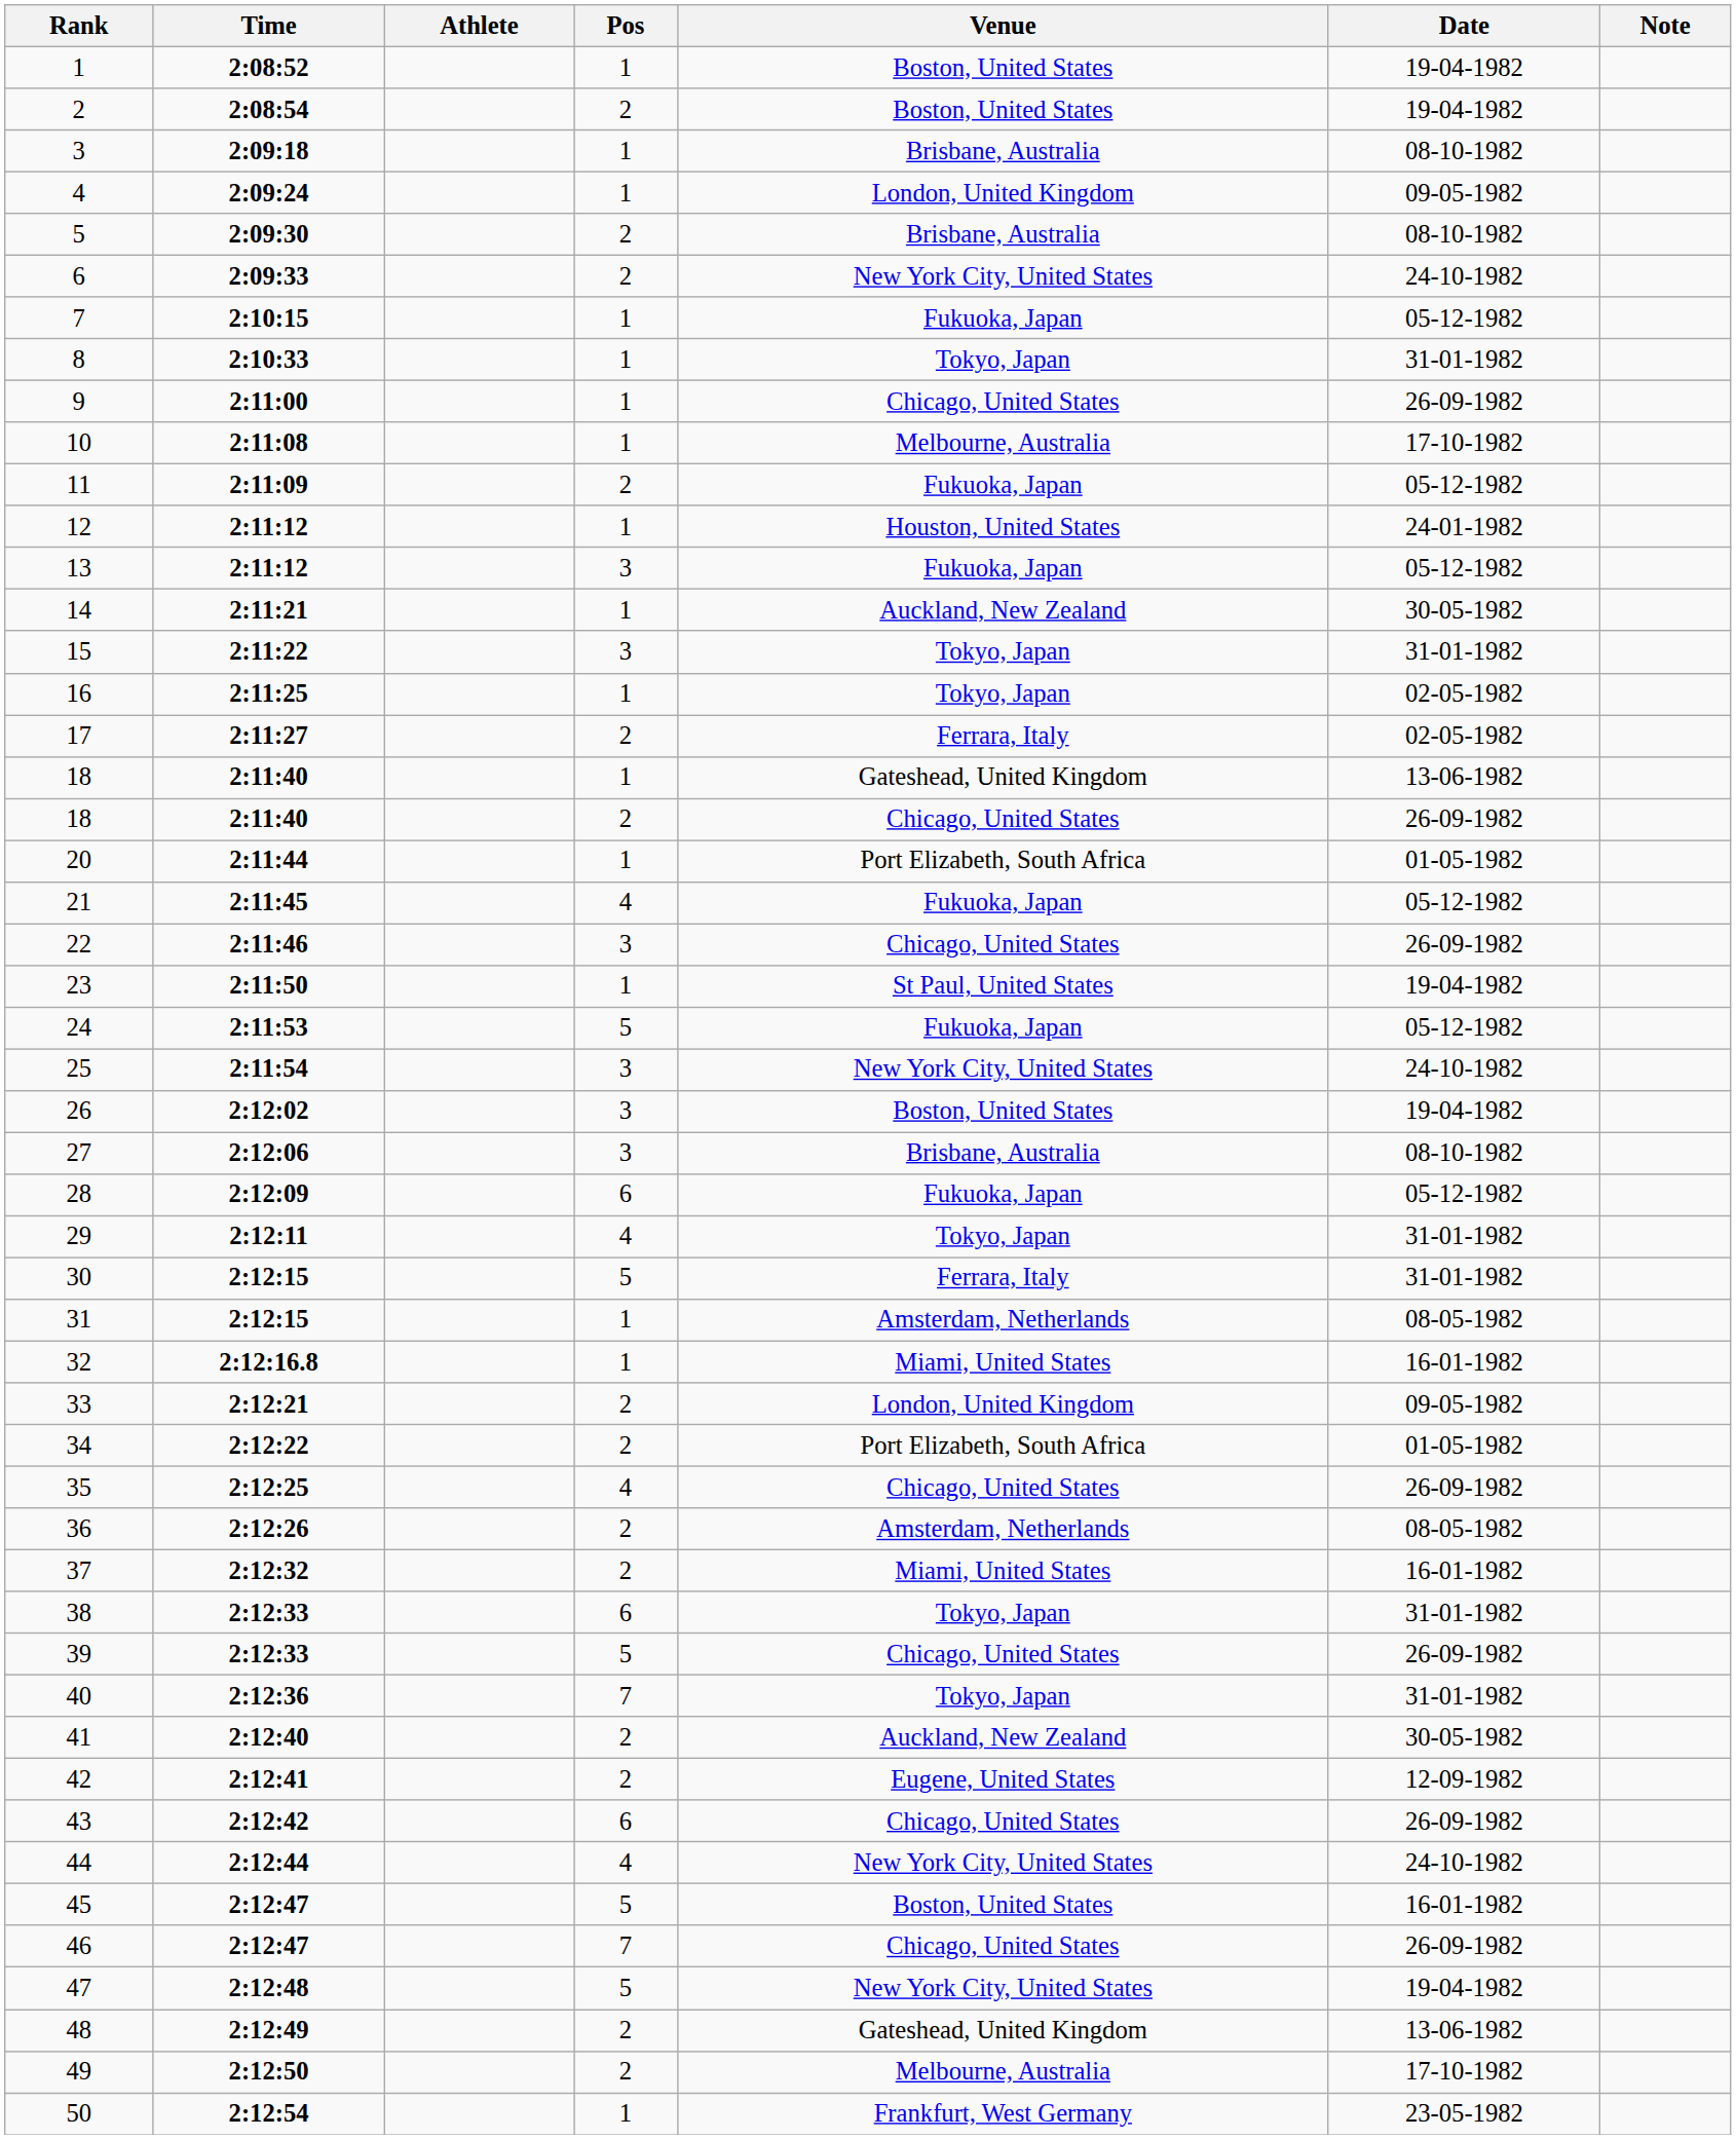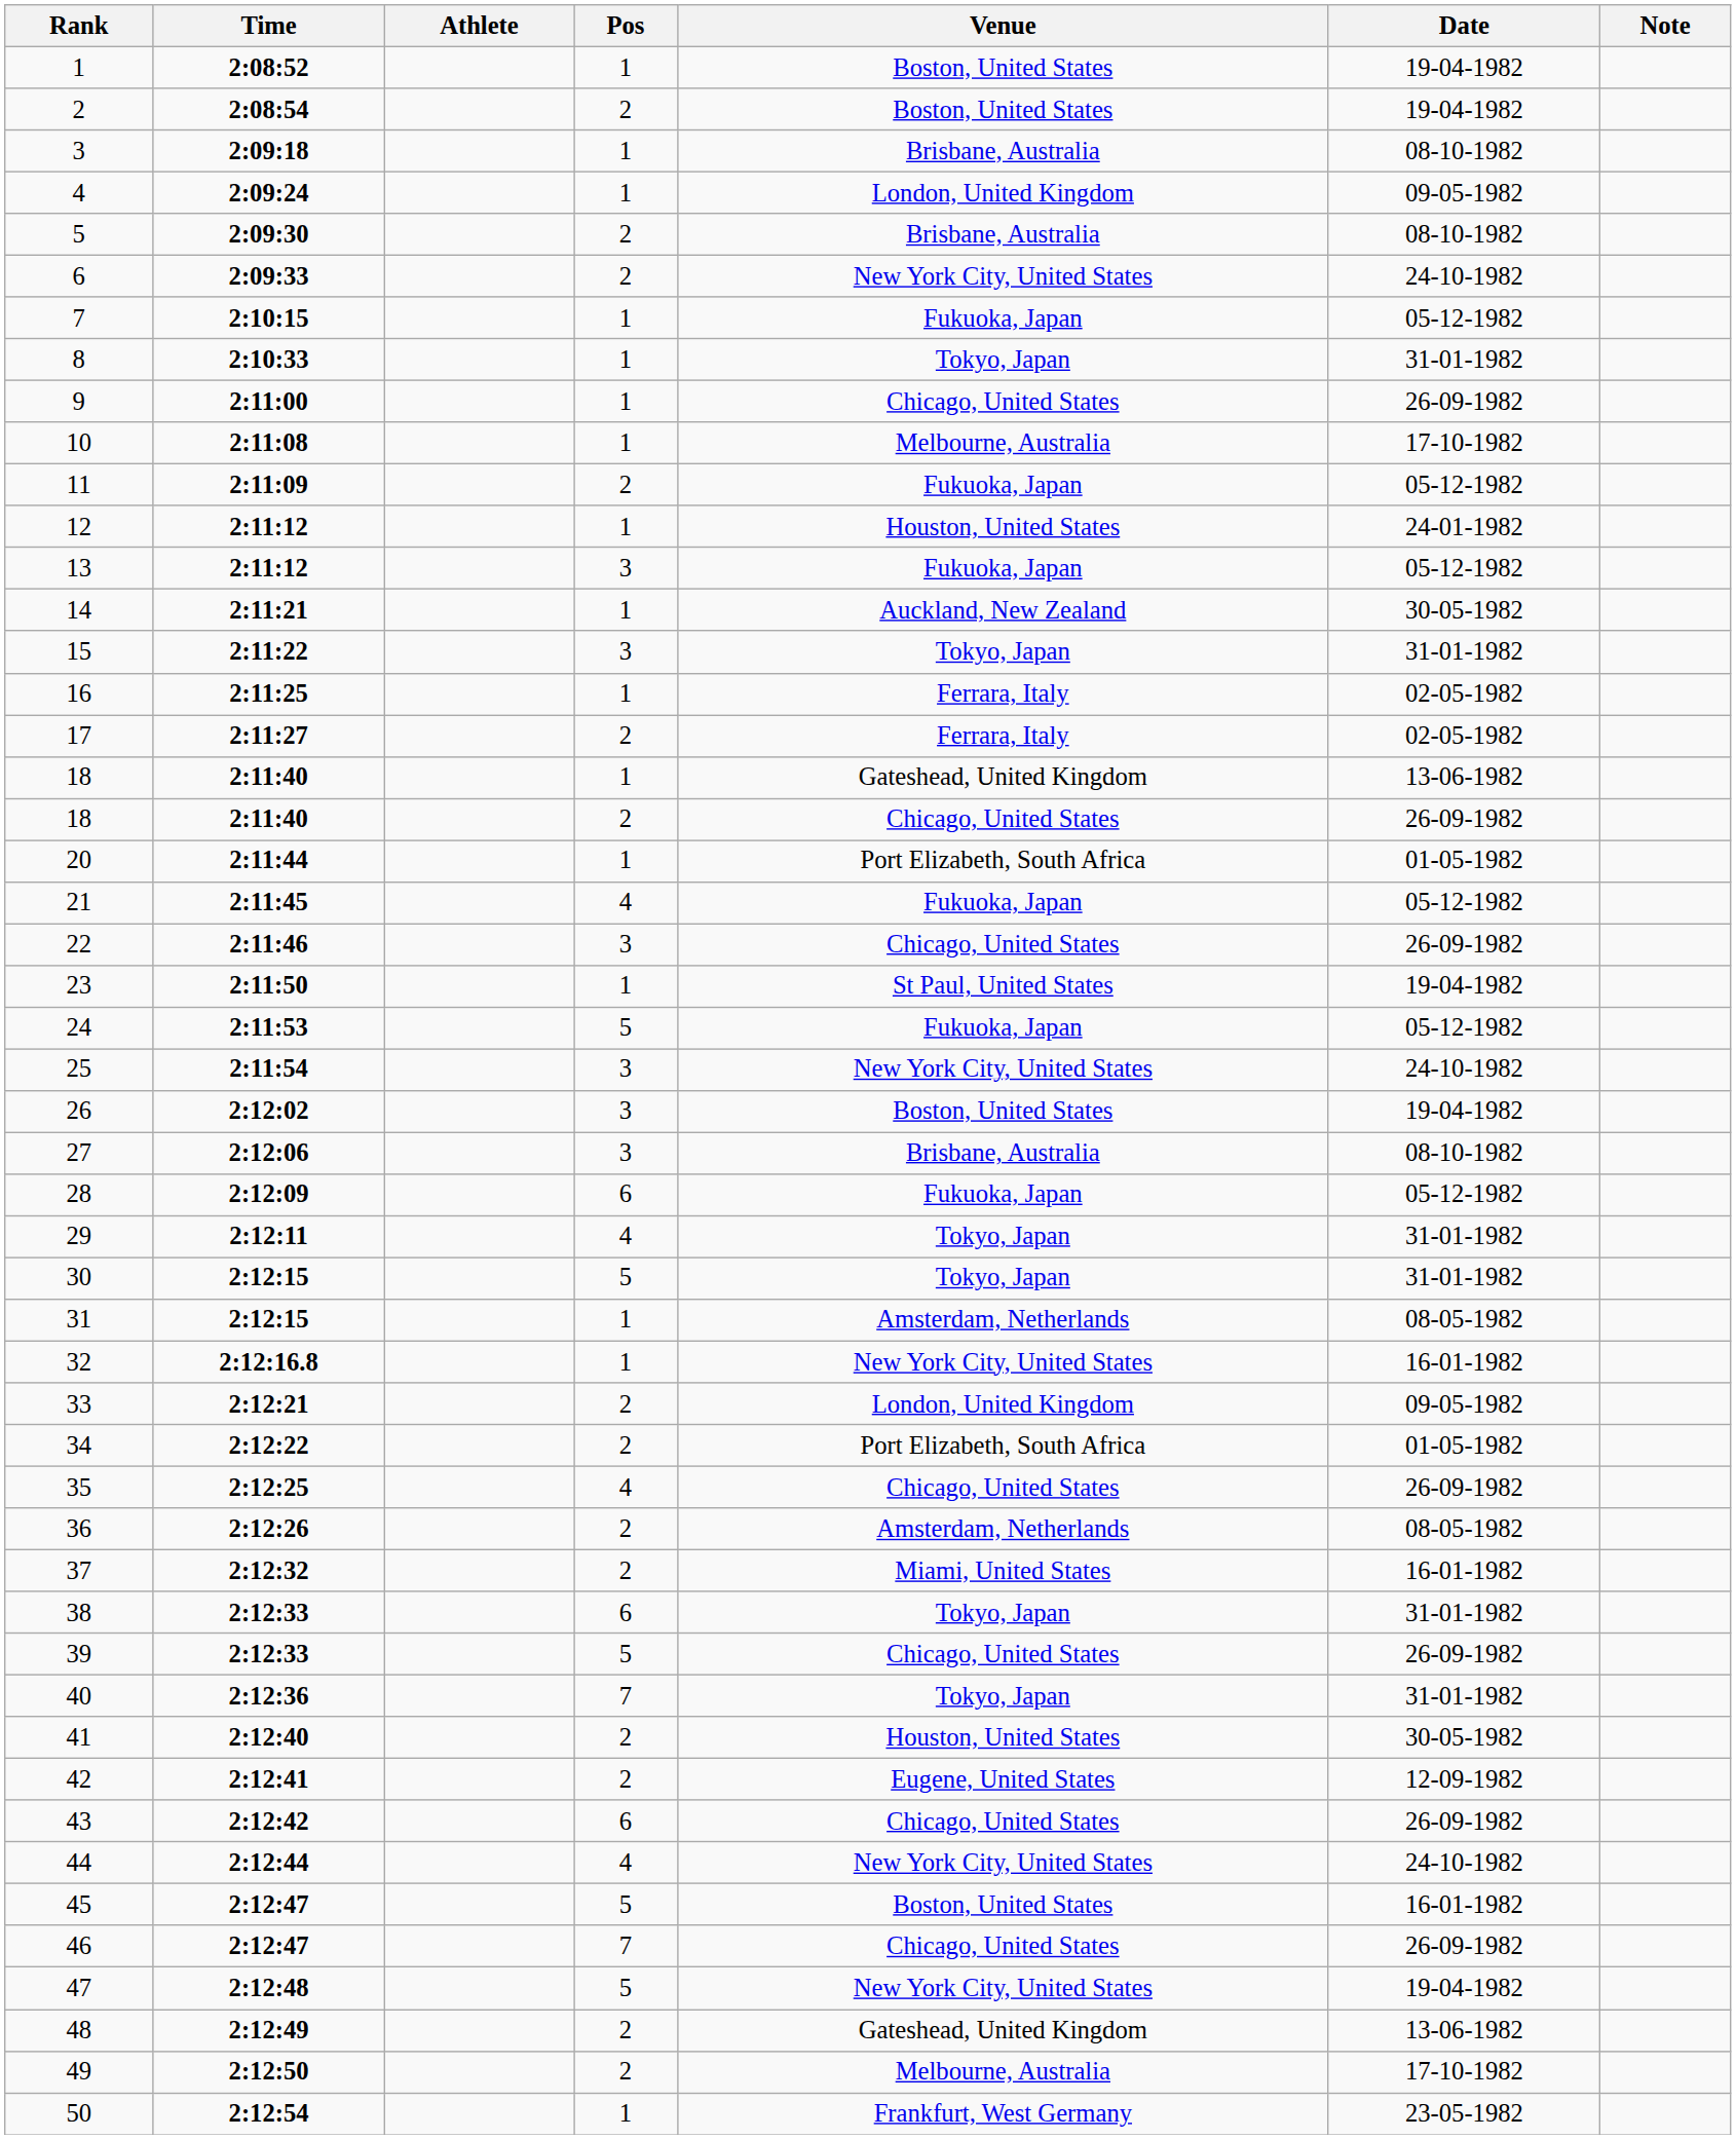 <table class="wikitable sortable" style=" text-align:center; font-size:110%;" width="95%">
 <tr>
 <th>Rank</th>
 <th>Time</th>
 <th>Athlete</th>
 <th>Pos</th>
 <th>Venue</th>
 <th>Date</th>
 <th>Note</th>
 </tr>
 <tr>
 <td>1</td>
 <td><strong>2:08:52</strong></td>
 <td align=left></td>
 <td>1</td>
 <td><a href='#'>Boston, United States</a></td>
 <td>19-04-1982</td>
 <td></td>
 </tr>
 <tr>
 <td>2</td>
 <td><strong>2:08:54</strong></td>
 <td align=left></td>
 <td>2</td>
 <td><a href='#'>Boston, United States</a></td>
 <td>19-04-1982</td>
 <td></td>
 </tr>
 <tr>
 <td>3</td>
 <td><strong>2:09:18</strong></td>
 <td align=left></td>
 <td>1</td>
 <td><a href='#'>Brisbane, Australia</a></td>
 <td>08-10-1982</td>
 <td></td>
 </tr>
 <tr>
 <td>4</td>
 <td><strong>2:09:24</strong></td>
 <td align=left></td>
 <td>1</td>
 <td><a href='#'>London, United Kingdom</a></td>
 <td>09-05-1982</td>
 <td></td>
 </tr>
 <tr>
 <td>5</td>
 <td><strong>2:09:30</strong></td>
 <td align=left></td>
 <td>2</td>
 <td><a href='#'>Brisbane, Australia</a></td>
 <td>08-10-1982</td>
 <td></td>
 </tr>
 <tr>
 <td>6</td>
 <td><strong>2:09:33</strong></td>
 <td align=left></td>
 <td>2</td>
 <td><a href='#'>New York City, United States</a></td>
 <td>24-10-1982</td>
 <td></td>
 </tr>
 <tr>
 <td>7</td>
 <td><strong>2:10:15</strong></td>
 <td align=left></td>
 <td>1</td>
 <td><a href='#'>Fukuoka, Japan</a></td>
 <td>05-12-1982</td>
 <td></td>
 </tr>
 <tr>
 <td>8</td>
 <td><strong>2:10:33</strong></td>
 <td align=left></td>
 <td>1</td>
 <td><a href='#'>Tokyo, Japan</a></td>
 <td>31-01-1982</td>
 <td></td>
 </tr>
 <tr>
 <td>9</td>
 <td><strong>2:11:00</strong></td>
 <td align=left></td>
 <td>1</td>
 <td><a href='#'>Chicago, United States</a></td>
 <td>26-09-1982</td>
 <td></td>
 </tr>
 <tr>
 <td>10</td>
 <td><strong>2:11:08</strong></td>
 <td align=left></td>
 <td>1</td>
 <td><a href='#'>Melbourne, Australia</a></td>
 <td>17-10-1982</td>
 <td></td>
 </tr>
 <tr>
 <td>11</td>
 <td><strong>2:11:09</strong></td>
 <td align=left></td>
 <td>2</td>
 <td><a href='#'>Fukuoka, Japan</a></td>
 <td>05-12-1982</td>
 <td></td>
 </tr>
 <tr>
 <td>12</td>
 <td><strong>2:11:12</strong></td>
 <td align=left></td>
 <td>1</td>
 <td><a href='#'>Houston, United States</a></td>
 <td>24-01-1982</td>
 <td></td>
 </tr>
 <tr>
 <td>13</td>
 <td><strong>2:11:12</strong></td>
 <td align=left></td>
 <td>3</td>
 <td><a href='#'>Fukuoka, Japan</a></td>
 <td>05-12-1982</td>
 <td></td>
 </tr>
 <tr>
 <td>14</td>
 <td><strong>2:11:21</strong></td>
 <td align=left></td>
 <td>1</td>
 <td><a href='#'>Auckland, New Zealand</a></td>
 <td>30-05-1982</td>
 <td></td>
 </tr>
 <tr>
 <td>15</td>
 <td><strong>2:11:22</strong></td>
 <td align=left></td>
 <td>3</td>
 <td><a href='#'>Tokyo, Japan</a></td>
 <td>31-01-1982</td>
 <td></td>
 </tr>
 <tr>
 <td>16</td>
 <td><strong>2:11:25</strong></td>
 <td align=left></td>
 <td>1</td>
-<td><a href='#'>Tokyo, Japan</a></td>
+<td><a href='#'>Ferrara, Italy</a></td>
 <td>02-05-1982</td>
 <td></td>
 </tr>
 <tr>
 <td>17</td>
 <td><strong>2:11:27</strong></td>
 <td align=left></td>
 <td>2</td>
 <td><a href='#'>Ferrara, Italy</a></td>
 <td>02-05-1982</td>
 <td></td>
 </tr>
 <tr>
 <td>18</td>
 <td><strong>2:11:40</strong></td>
 <td align=left></td>
 <td>1</td>
 <td>Gateshead, United Kingdom</td>
 <td>13-06-1982</td>
 <td></td>
 </tr>
 <tr>
 <td>18</td>
 <td><strong>2:11:40</strong></td>
 <td align=left></td>
 <td>2</td>
 <td><a href='#'>Chicago, United States</a></td>
 <td>26-09-1982</td>
 <td></td>
 </tr>
 <tr>
 <td>20</td>
 <td><strong>2:11:44</strong></td>
 <td align=left></td>
 <td>1</td>
 <td>Port Elizabeth, South Africa</td>
 <td>01-05-1982</td>
 <td></td>
 </tr>
 <tr>
 <td>21</td>
 <td><strong>2:11:45</strong></td>
 <td align=left></td>
 <td>4</td>
 <td><a href='#'>Fukuoka, Japan</a></td>
 <td>05-12-1982</td>
 <td></td>
 </tr>
 <tr>
 <td>22</td>
 <td><strong>2:11:46</strong></td>
 <td align=left></td>
 <td>3</td>
 <td><a href='#'>Chicago, United States</a></td>
 <td>26-09-1982</td>
 <td></td>
 </tr>
 <tr>
 <td>23</td>
 <td><strong>2:11:50</strong></td>
 <td align=left></td>
 <td>1</td>
 <td><a href='#'>St Paul, United States</a></td>
 <td>19-04-1982</td>
 <td></td>
 </tr>
 <tr>
 <td>24</td>
 <td><strong>2:11:53</strong></td>
 <td align=left></td>
 <td>5</td>
 <td><a href='#'>Fukuoka, Japan</a></td>
 <td>05-12-1982</td>
 <td></td>
 </tr>
 <tr>
 <td>25</td>
 <td><strong>2:11:54</strong></td>
 <td align=left></td>
 <td>3</td>
 <td><a href='#'>New York City, United States</a></td>
 <td>24-10-1982</td>
 <td></td>
 </tr>
 <tr>
 <td>26</td>
 <td><strong>2:12:02</strong></td>
 <td align=left></td>
 <td>3</td>
 <td><a href='#'>Boston, United States</a></td>
 <td>19-04-1982</td>
 <td></td>
 </tr>
 <tr>
 <td>27</td>
 <td><strong>2:12:06</strong></td>
 <td align=left></td>
 <td>3</td>
 <td><a href='#'>Brisbane, Australia</a></td>
 <td>08-10-1982</td>
 <td></td>
 </tr>
 <tr>
 <td>28</td>
 <td><strong>2:12:09</strong></td>
 <td align=left></td>
 <td>6</td>
 <td><a href='#'>Fukuoka, Japan</a></td>
 <td>05-12-1982</td>
 <td></td>
 </tr>
 <tr>
 <td>29</td>
 <td><strong>2:12:11</strong></td>
 <td align=left></td>
 <td>4</td>
 <td><a href='#'>Tokyo, Japan</a></td>
 <td>31-01-1982</td>
 <td></td>
 </tr>
 <tr>
 <td>30</td>
 <td><strong>2:12:15</strong></td>
 <td align=left></td>
 <td>5</td>
-<td><a href='#'>Ferrara, Italy</a></td>
+<td><a href='#'>Tokyo, Japan</a></td>
 <td>31-01-1982</td>
 <td></td>
 </tr>
 <tr>
 <td>31</td>
 <td><strong>2:12:15</strong></td>
 <td align=left></td>
 <td>1</td>
 <td><a href='#'>Amsterdam, Netherlands</a></td>
 <td>08-05-1982</td>
 <td></td>
 </tr>
 <tr>
 <td>32</td>
 <td><strong>2:12:16.8</strong></td>
 <td align=left></td>
 <td>1</td>
-<td><a href='#'>Miami, United States</a></td>
+<td><a href='#'>New York City, United States</a></td>
 <td>16-01-1982</td>
 <td></td>
 </tr>
 <tr>
 <td>33</td>
 <td><strong>2:12:21</strong></td>
 <td align=left></td>
 <td>2</td>
 <td><a href='#'>London, United Kingdom</a></td>
 <td>09-05-1982</td>
 <td></td>
 </tr>
 <tr>
 <td>34</td>
 <td><strong>2:12:22</strong></td>
 <td align=left></td>
 <td>2</td>
 <td>Port Elizabeth, South Africa</td>
 <td>01-05-1982</td>
 <td></td>
 </tr>
 <tr>
 <td>35</td>
 <td><strong>2:12:25</strong></td>
 <td align=left></td>
 <td>4</td>
 <td><a href='#'>Chicago, United States</a></td>
 <td>26-09-1982</td>
 <td></td>
 </tr>
 <tr>
 <td>36</td>
 <td><strong>2:12:26</strong></td>
 <td align=left></td>
 <td>2</td>
 <td><a href='#'>Amsterdam, Netherlands</a></td>
 <td>08-05-1982</td>
 <td></td>
 </tr>
 <tr>
 <td>37</td>
 <td><strong>2:12:32</strong></td>
 <td align=left></td>
 <td>2</td>
 <td><a href='#'>Miami, United States</a></td>
 <td>16-01-1982</td>
 <td></td>
 </tr>
 <tr>
 <td>38</td>
 <td><strong>2:12:33</strong></td>
 <td align=left></td>
 <td>6</td>
 <td><a href='#'>Tokyo, Japan</a></td>
 <td>31-01-1982</td>
 <td></td>
 </tr>
 <tr>
 <td>39</td>
 <td><strong>2:12:33</strong></td>
 <td align=left></td>
 <td>5</td>
 <td><a href='#'>Chicago, United States</a></td>
 <td>26-09-1982</td>
 <td></td>
 </tr>
 <tr>
 <td>40</td>
 <td><strong>2:12:36</strong></td>
 <td align=left></td>
 <td>7</td>
 <td><a href='#'>Tokyo, Japan</a></td>
 <td>31-01-1982</td>
 <td></td>
 </tr>
 <tr>
 <td>41</td>
 <td><strong>2:12:40</strong></td>
 <td align=left></td>
 <td>2</td>
-<td><a href='#'>Auckland, New Zealand</a></td>
+<td><a href='#'>Houston, United States</a></td>
 <td>30-05-1982</td>
 <td></td>
 </tr>
 <tr>
 <td>42</td>
 <td><strong>2:12:41</strong></td>
 <td align=left></td>
 <td>2</td>
 <td><a href='#'>Eugene, United States</a></td>
 <td>12-09-1982</td>
 <td></td>
 </tr>
 <tr>
 <td>43</td>
 <td><strong>2:12:42</strong></td>
 <td align=left></td>
 <td>6</td>
 <td><a href='#'>Chicago, United States</a></td>
 <td>26-09-1982</td>
 <td></td>
 </tr>
 <tr>
 <td>44</td>
 <td><strong>2:12:44</strong></td>
 <td align=left></td>
 <td>4</td>
 <td><a href='#'>New York City, United States</a></td>
 <td>24-10-1982</td>
 <td></td>
 </tr>
 <tr>
 <td>45</td>
 <td><strong>2:12:47</strong></td>
 <td align=left></td>
 <td>5</td>
 <td><a href='#'>Boston, United States</a></td>
 <td>16-01-1982</td>
 <td></td>
 </tr>
 <tr>
 <td>46</td>
 <td><strong>2:12:47</strong></td>
 <td align=left></td>
 <td>7</td>
 <td><a href='#'>Chicago, United States</a></td>
 <td>26-09-1982</td>
 <td></td>
 </tr>
 <tr>
 <td>47</td>
 <td><strong>2:12:48</strong></td>
 <td align=left></td>
 <td>5</td>
 <td><a href='#'>New York City, United States</a></td>
 <td>19-04-1982</td>
 <td></td>
 </tr>
 <tr>
 <td>48</td>
 <td><strong>2:12:49</strong></td>
 <td align=left></td>
 <td>2</td>
 <td>Gateshead, United Kingdom</td>
 <td>13-06-1982</td>
 <td></td>
 </tr>
 <tr>
 <td>49</td>
 <td><strong>2:12:50</strong></td>
 <td align=left></td>
 <td>2</td>
 <td><a href='#'>Melbourne, Australia</a></td>
 <td>17-10-1982</td>
 <td></td>
 </tr>
 <tr>
 <td>50</td>
 <td><strong>2:12:54</strong></td>
 <td align=left></td>
 <td>1</td>
 <td><a href='#'>Frankfurt, West Germany</a></td>
 <td>23-05-1982</td>
 <td></td>
 </tr>
 </table>
